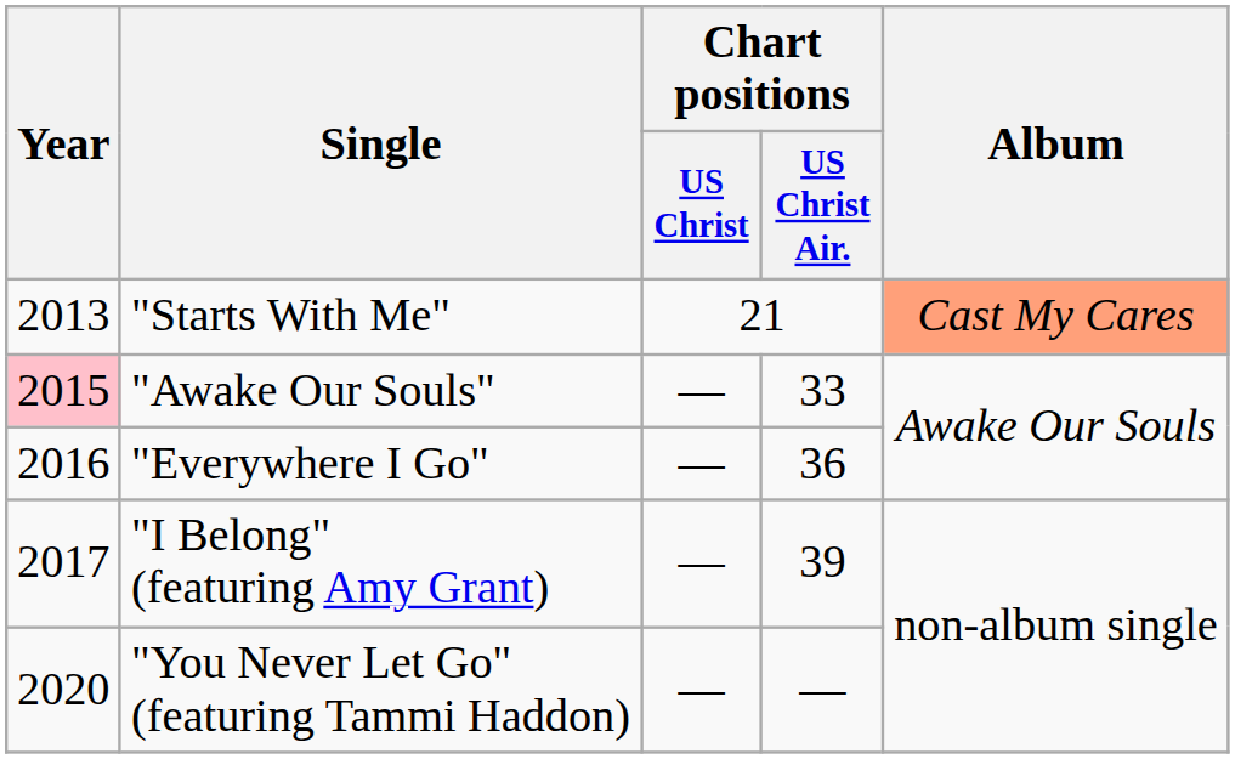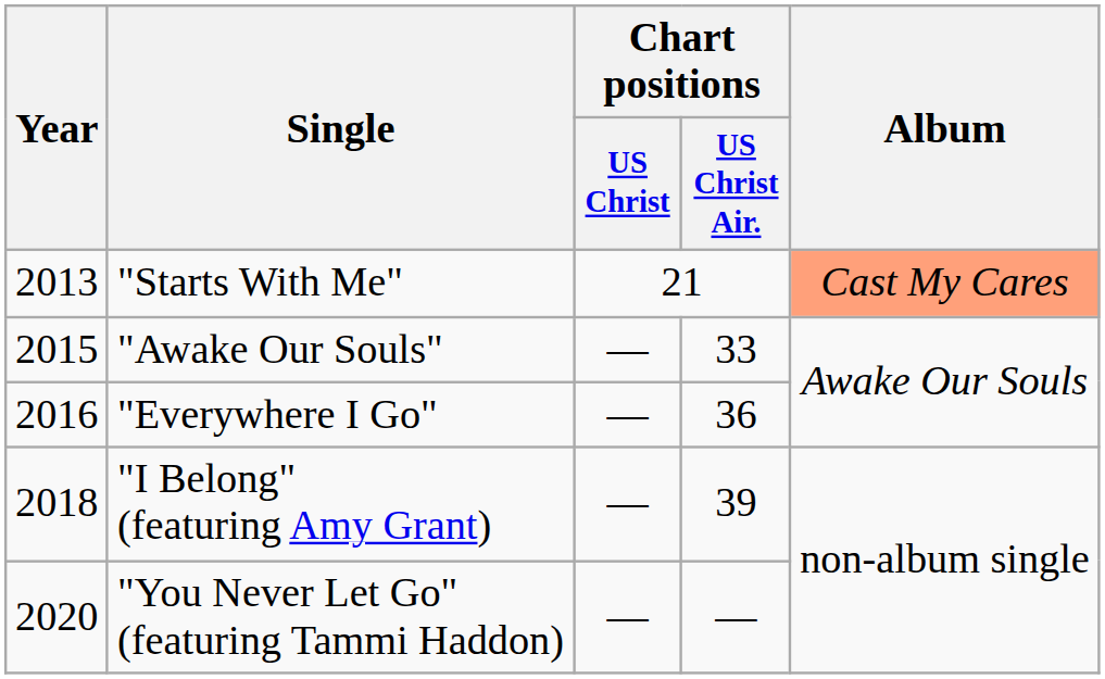 <table class="wikitable" style="text-align:center;">
 <tr>
 <th rowspan="2">Year</th>
 <th rowspan="2">Single</th>
 <th colspan="2">Chart positions</th>
 <th rowspan="2">Album</th>
 </tr>
 <tr style="font-size:smaller;">
 <th scope="col" style="width:3em;font-size:90%;"><a href='#'>US<br>Christ</a><br></th>
 <th scope="col" style="width:3em;font-size:90%;"><a href='#'>US<br>Christ Air.</a><br></th>
 </tr>
 <tr>
 <td>2013</td>
 <td align="left">"Starts With Me"</td>
 <td colspan="2">21</td>
 <td style="background: lightsalmon;"><em>Cast My Cares</em></td>
 </tr>
 <tr>
-<td style="background: pink;">2015</td>
+<td>2015</td>
 <td align="left">"Awake Our Souls"</td>
 <td>—</td>
 <td>33</td>
 <td rowspan="2"><em>Awake Our Souls</em></td>
 </tr>
 <tr>
 <td>2016</td>
 <td align="left">"Everywhere I Go"</td>
 <td>—</td>
 <td>36</td>
 </tr>
 <tr>
-<td>2017</td>
+<td>2018</td>
 <td align="left">"I Belong"<br>(featuring <a href='#'>Amy Grant</a>)</td>
 <td>—</td>
 <td>39</td>
 <td rowspan="2">non-album single</td>
 </tr>
 <tr>
 <td>2020</td>
 <td align="left">"You Never Let Go"<br>(featuring Tammi Haddon) </td>
 <td>—</td>
 <td>—</td>
 </tr>
 </table>
